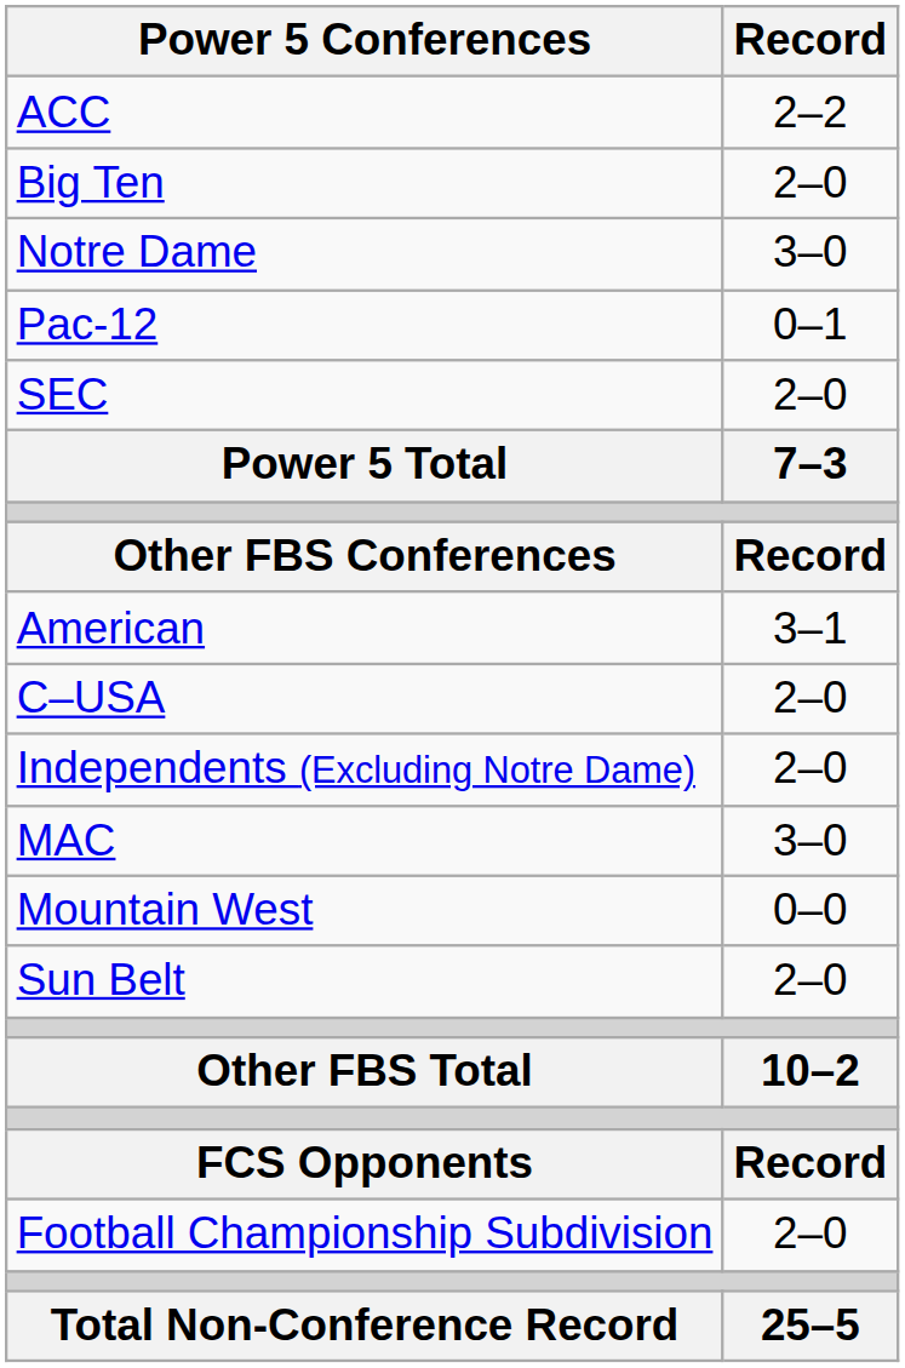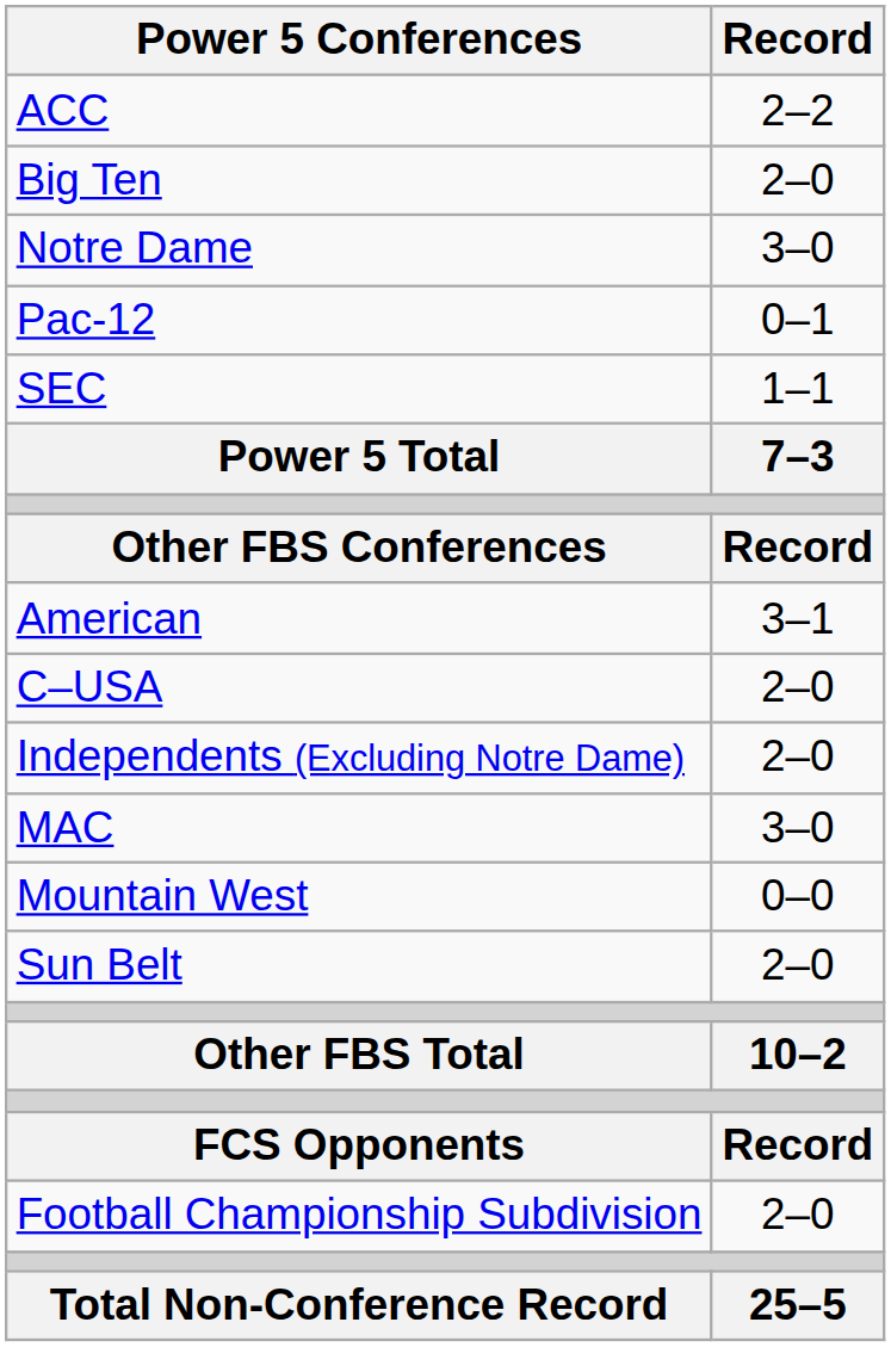 <table class="wikitable">
 <tr>
 <th>Power 5 Conferences</th>
 <th>Record</th>
 </tr>
 <tr>
 <td><a href='#'>ACC</a></td>
 <td align=center>2–2</td>
 </tr>
 <tr>
 <td><a href='#'>Big Ten</a></td>
 <td align=center>2–0</td>
 </tr>
 <tr>
 <td><a href='#'>Notre Dame</a></td>
 <td align=center>3–0</td>
 </tr>
 <tr>
 <td><a href='#'>Pac-12</a></td>
 <td align=center>0–1</td>
 </tr>
 <tr>
 <td><a href='#'>SEC</a></td>
-<td align=center>2–0</td>
+<td align=center>1–1</td>
 </tr>
 <tr>
 <th>Power 5 Total</th>
 <th>7–3</th>
 </tr>
 <tr>
 <th colspan="2" style="background:lightgrey;"></th>
 </tr>
 <tr>
 <th>Other FBS Conferences</th>
 <th>Record</th>
 </tr>
 <tr>
 <td><a href='#'>American</a></td>
 <td align=center>3–1</td>
 </tr>
 <tr>
 <td><a href='#'>C–USA</a></td>
 <td align=center>2–0</td>
 </tr>
 <tr>
 <td><a href='#'>Independents <small>(Excluding Notre Dame)</small></a></td>
 <td align=center>2–0</td>
 </tr>
 <tr>
 <td><a href='#'>MAC</a></td>
 <td align=center>3–0</td>
 </tr>
 <tr>
 <td><a href='#'>Mountain West</a></td>
 <td align=center>0–0</td>
 </tr>
 <tr>
 <td><a href='#'>Sun Belt</a></td>
 <td align=center>2–0</td>
 </tr>
 <tr>
 <th colspan="2" style="background:lightgrey;"></th>
 </tr>
 <tr>
 <th>Other FBS Total</th>
 <th>10–2</th>
 </tr>
 <tr>
 <th colspan="2" style="background:lightgrey;"></th>
 </tr>
 <tr>
 <th>FCS Opponents</th>
 <th>Record</th>
 </tr>
 <tr>
 <td><a href='#'>Football Championship Subdivision</a></td>
 <td align=center>2–0</td>
 </tr>
 <tr>
 <th colspan="2" style="background:lightgrey;"></th>
 </tr>
 <tr>
 <th>Total Non-Conference Record</th>
 <th>25–5</th>
 </tr>
 </table>
